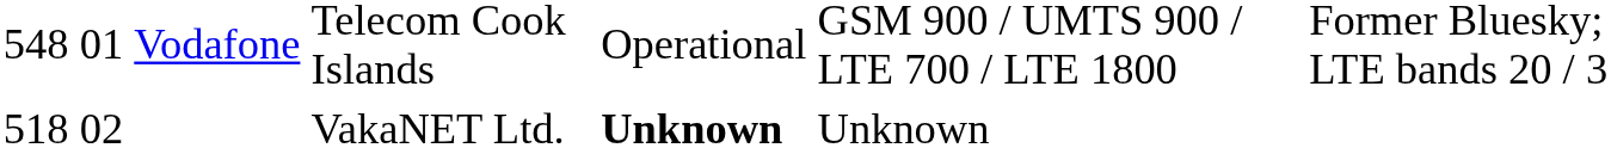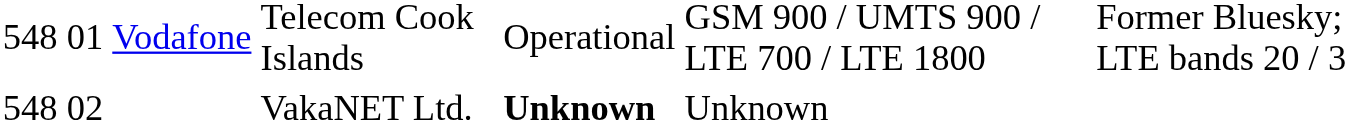 <table>
 <tr>
 <td>548</td>
 <td>01</td>
 <td><a href='#'>Vodafone</a></td>
 <td>Telecom Cook Islands</td>
 <td>Operational</td>
 <td>GSM 900 / UMTS 900 / LTE 700 / LTE 1800</td>
 <td>Former Bluesky; LTE bands 20 / 3</td>
 </tr>
 <tr>
-<td>518</td>
+<td>548</td>
 <td>02</td>
 <td></td>
 <td>VakaNET Ltd.</td>
 <td><strong>Unknown</strong></td>
 <td>Unknown</td>
 <td></td>
 </tr>
 </table>
